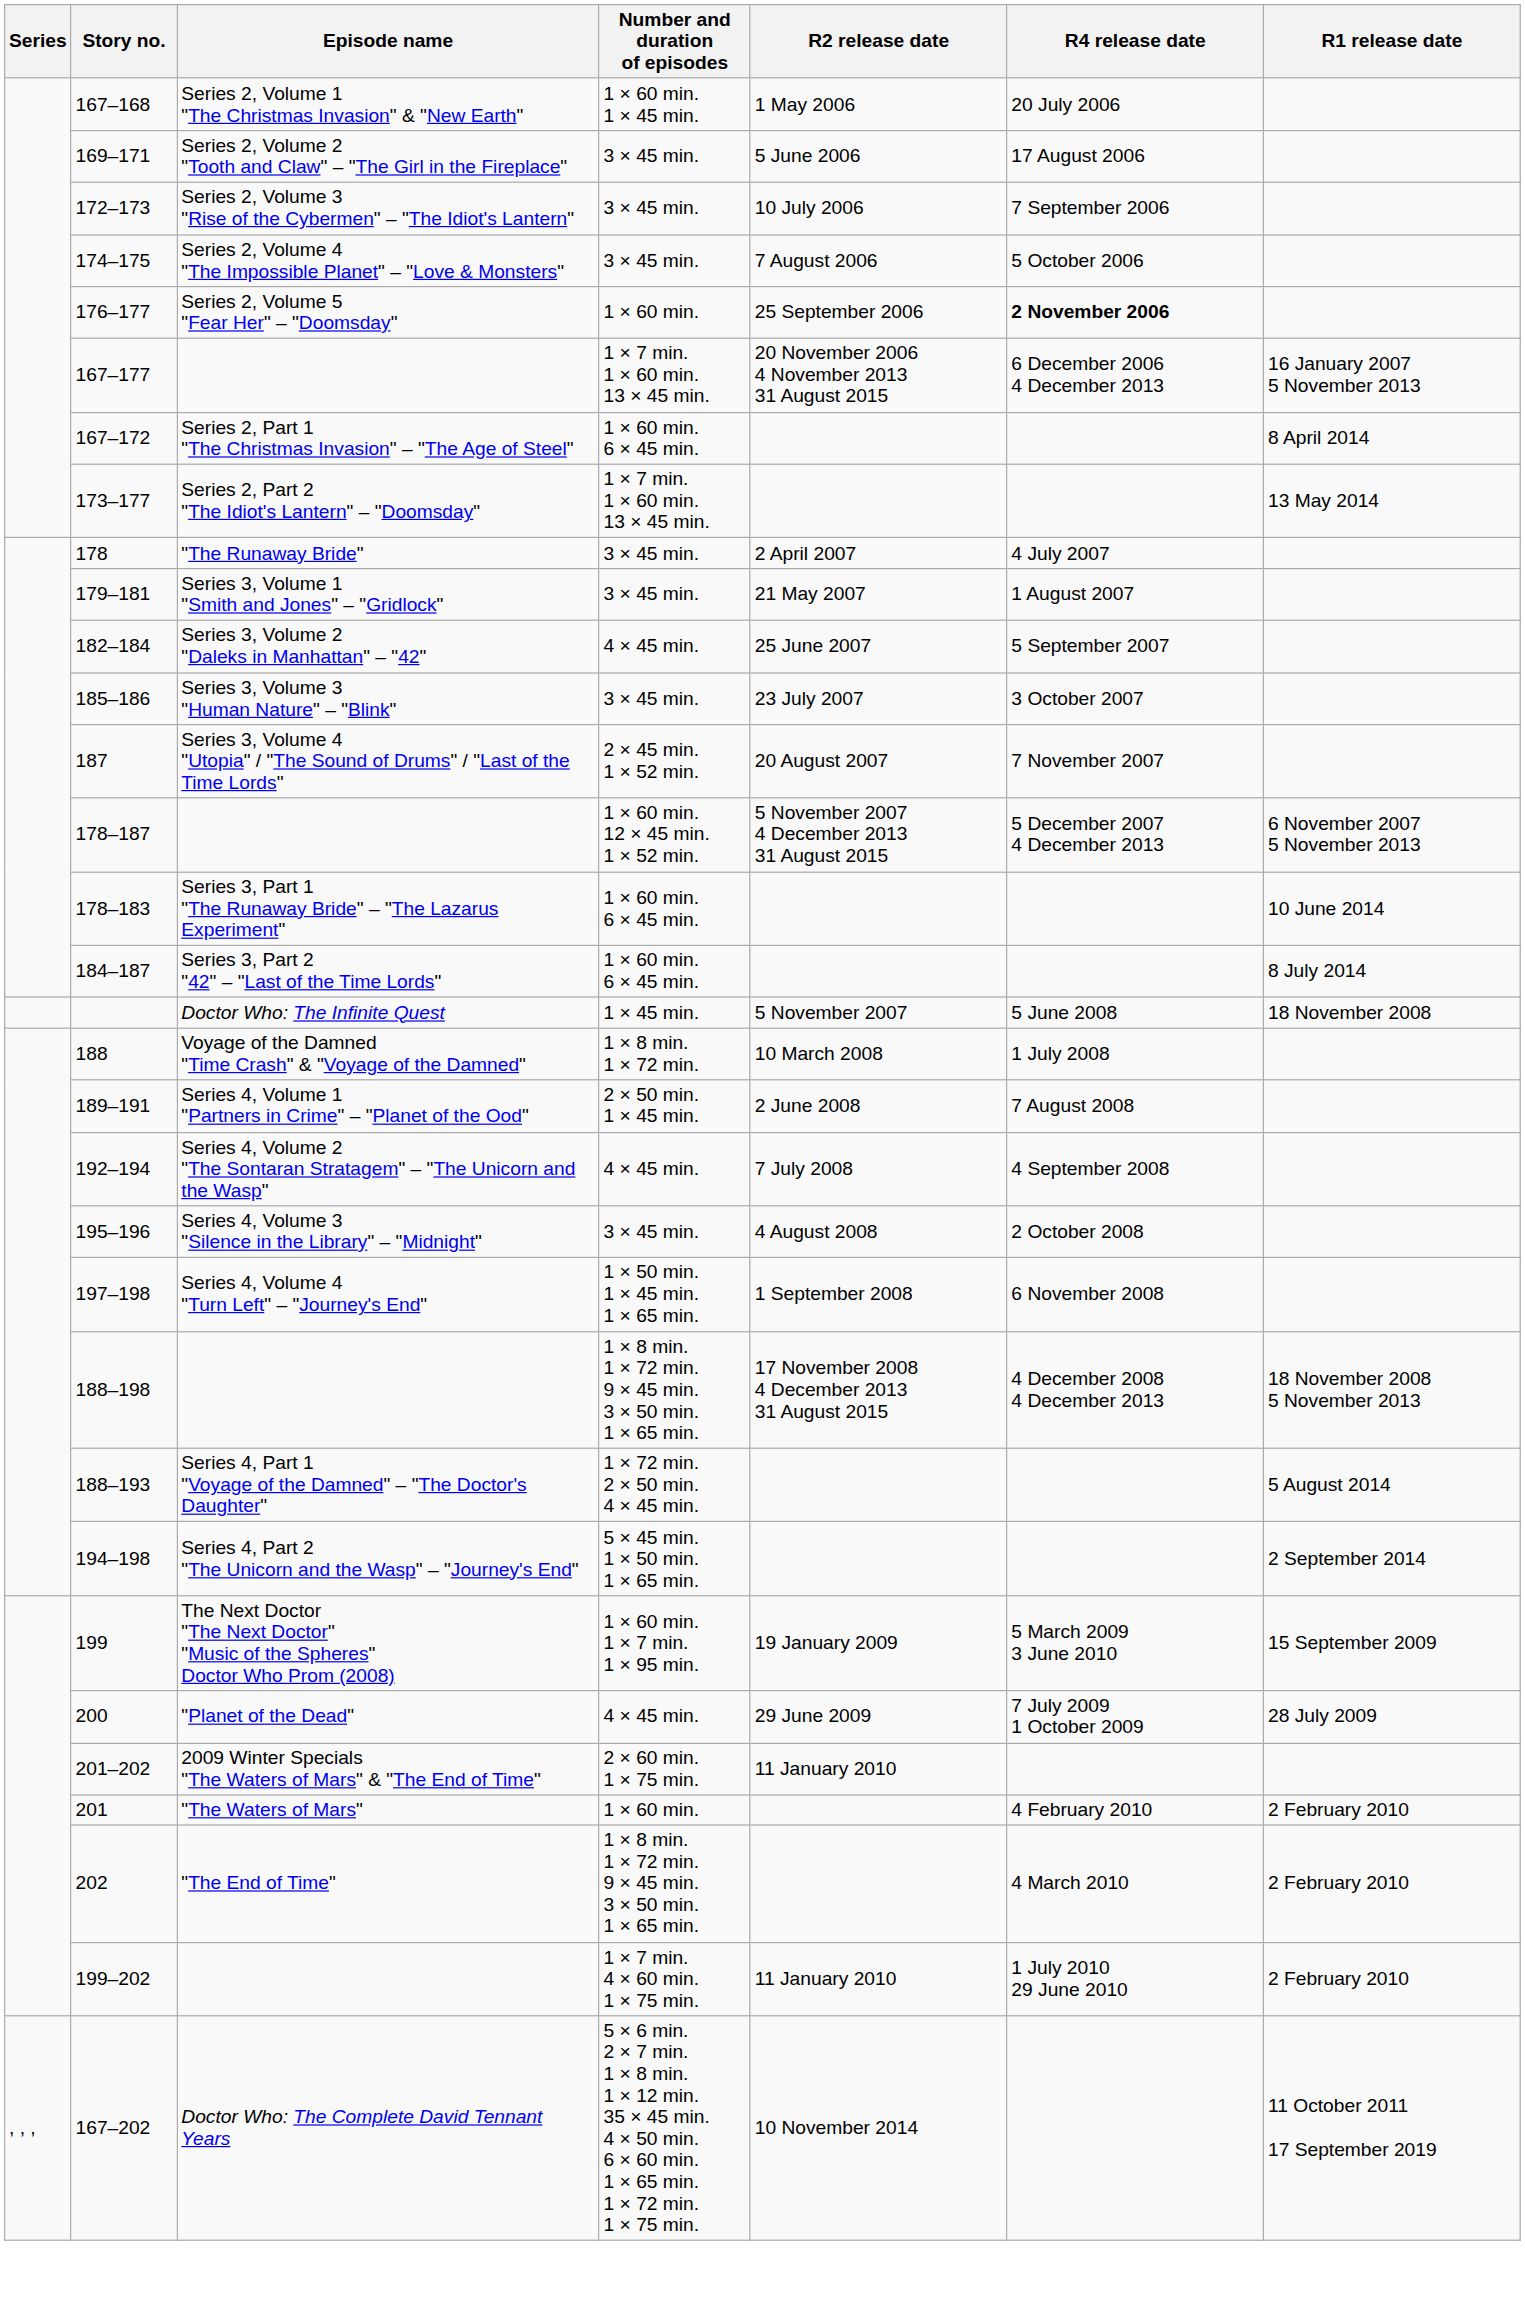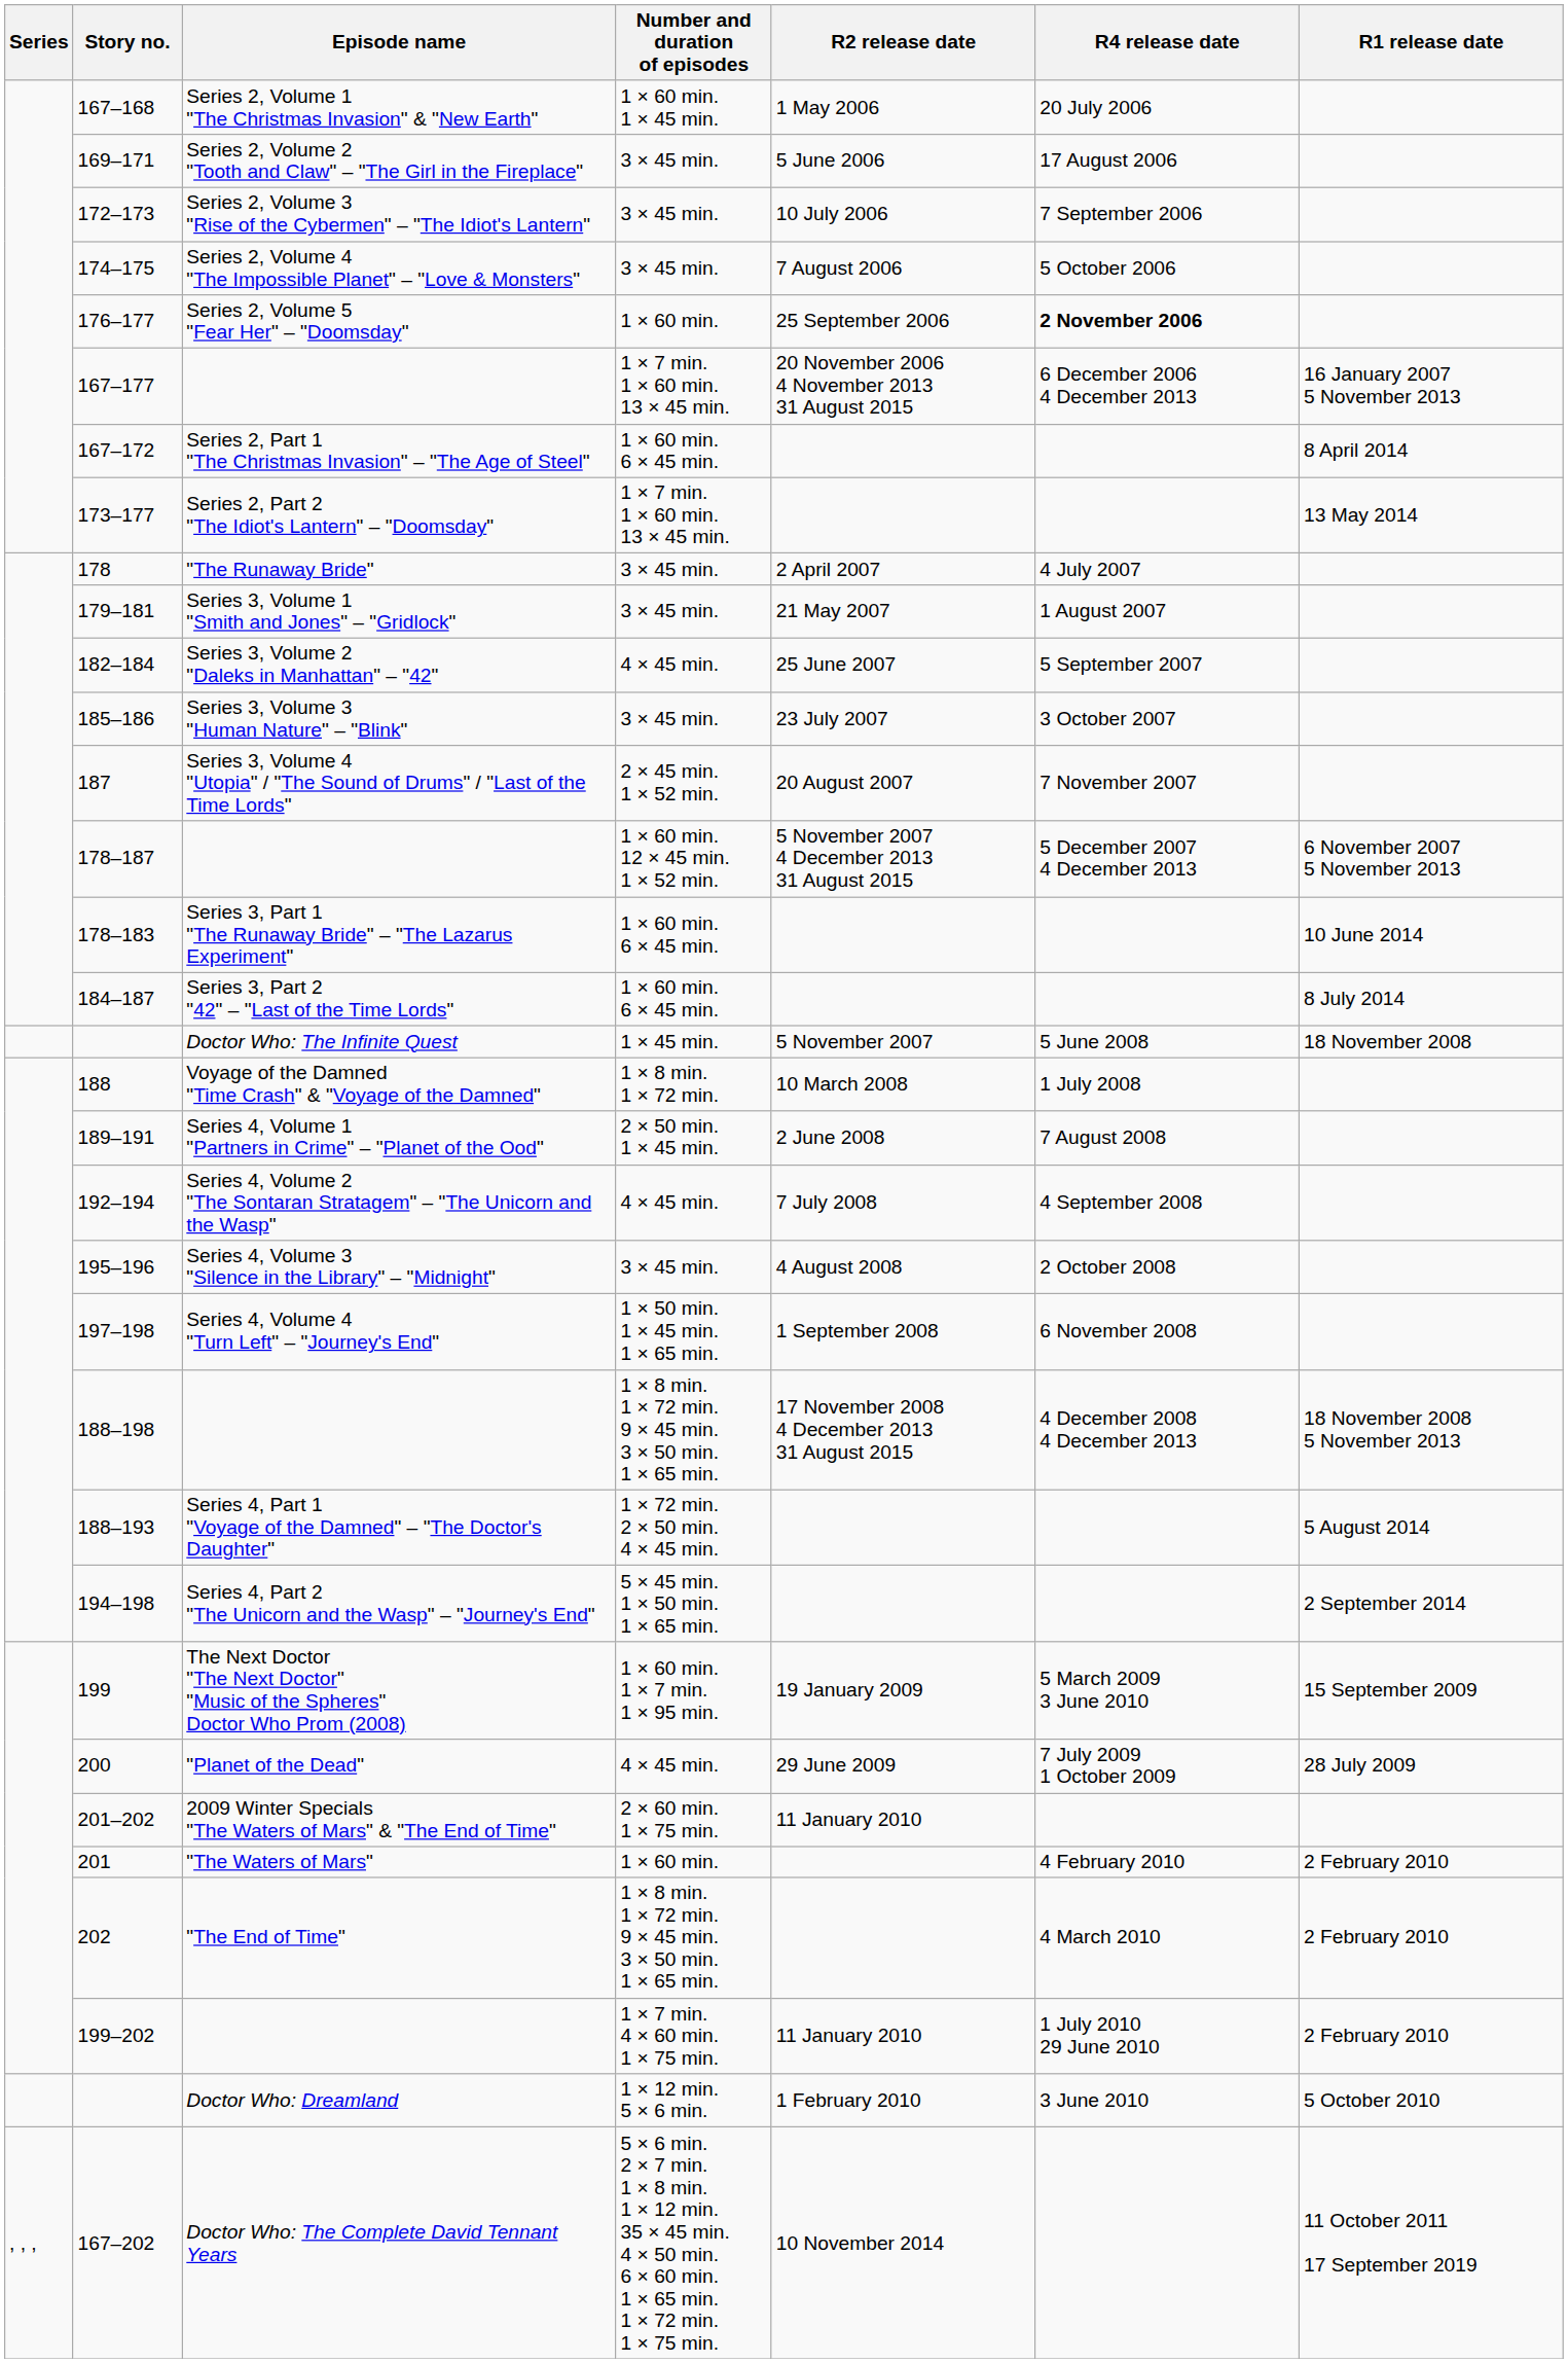 <table class="wikitable sortable" style="width:100%;">
 <tr>
 <th style="width:4%;">Series</th>
 <th style="width:7%;">Story no.</th>
 <th style="width:28%;">Episode name</th>
 <th style="width:10%;">Number and duration<br>of episodes</th>
 <th style="width:17%;">R2 release date</th>
 <th style="width:17%;">R4 release date</th>
 <th style="width:17%;">R1 release date</th>
 </tr>
 <tr>
 <td rowspan="8"></td>
 <td>167–168</td>
 <td> Series 2, Volume 1<br>"<a href='#'>The Christmas Invasion</a>" & "<a href='#'>New Earth</a>"</td>
 <td data-sort-value="105">1 × 60 min.<br>1 × 45 min.</td>
 <td data-sort-value="2006-05-01">1 May 2006</td>
 <td data-sort-value="2006-07-20">20 July 2006</td>
 <td></td>
 </tr>
 <tr>
 <td>169–171</td>
 <td> Series 2, Volume 2<br>"<a href='#'>Tooth and Claw</a>" – "<a href='#'>The Girl in the Fireplace</a>"</td>
 <td data-sort-value="135">3 × 45 min.</td>
 <td data-sort-value="2006-06-05">5 June 2006</td>
 <td data-sort-value="2006-08-17">17 August 2006</td>
 <td></td>
 </tr>
 <tr>
 <td>172–173</td>
 <td> Series 2, Volume 3<br>"<a href='#'>Rise of the Cybermen</a>" – "<a href='#'>The Idiot's Lantern</a>"</td>
 <td data-sort-value="135">3 × 45 min.</td>
 <td data-sort-value="2006-07-10">10 July 2006</td>
 <td data-sort-value="2006-09-07">7 September 2006</td>
 <td></td>
 </tr>
 <tr>
 <td>174–175</td>
 <td> Series 2, Volume 4<br>"<a href='#'>The Impossible Planet</a>" – "<a href='#'>Love & Monsters</a>"</td>
 <td data-sort-value="135">3 × 45 min.</td>
 <td data-sort-value="2006-08-07">7 August 2006</td>
 <td data-sort-value="2006-10-05">5 October 2006</td>
 <td></td>
 </tr>
 <tr>
 <td>176–177</td>
 <td> Series 2, Volume 5<br>"<a href='#'>Fear Her</a>" – "<a href='#'>Doomsday</a>"</td>
 <td data-sort-value="60">1 × 60 min.</td>
 <td data-sort-value="2006-09-25">25 September 2006</td>
 <td data-sort-value="2006-11-02"><strong>2 November 2006</strong></td>
 <td></td>
 </tr>
 <tr>
 <td>167–177</td>
 <td>  <br> </td>
 <td data-sort-value="652">1 × 7 min.<br>1 × 60 min.<br>13 × 45 min.</td>
 <td data-sort-value="2006-11-20">20 November 2006  <br>4 November 2013  <br>31 August 2015  </td>
 <td data-sort-value="2006-12-06">6 December 2006  <br>4 December 2013  </td>
 <td data-sort-value="2007-01-16">16 January 2007  <br>5 November 2013  </td>
 </tr>
 <tr>
 <td>167–172</td>
 <td> Series 2, Part 1<br>"<a href='#'>The Christmas Invasion</a>" – "<a href='#'>The Age of Steel</a>"</td>
 <td data-sort-value="330">1 × 60 min.<br>6 × 45 min.</td>
 <td></td>
 <td></td>
 <td data-sort-value="2014-04-08">8 April 2014</td>
 </tr>
 <tr>
 <td>173–177</td>
 <td> Series 2, Part 2<br>"<a href='#'>The Idiot's Lantern</a>" – "<a href='#'>Doomsday</a>"</td>
 <td data-sort-value="652">1 × 7 min.<br>1 × 60 min.<br>13 × 45 min.</td>
 <td></td>
 <td></td>
 <td data-sort-value="2014-05-13">13 May 2014</td>
 </tr>
 <tr>
 <td rowspan="8"></td>
 <td>178</td>
 <td> "<a href='#'>The Runaway Bride</a>"</td>
 <td data-sort-value="135">3 × 45 min.</td>
 <td data-sort-value="2007-04-02">2 April 2007</td>
 <td data-sort-value="2007-07-04">4 July 2007</td>
 <td></td>
 </tr>
 <tr>
 <td>179–181</td>
 <td> Series 3, Volume 1<br>"<a href='#'>Smith and Jones</a>" – "<a href='#'>Gridlock</a>"</td>
 <td data-sort-value="135">3 × 45 min.</td>
 <td data-sort-value="2007-05-21">21 May 2007</td>
 <td data-sort-value="2007-08-01">1 August 2007</td>
 <td></td>
 </tr>
 <tr>
 <td>182–184</td>
 <td> Series 3, Volume 2<br>"<a href='#'>Daleks in Manhattan</a>" – "<a href='#'>42</a>"</td>
 <td data-sort-value="180">4 × 45 min.</td>
 <td data-sort-value="2007-06-25">25 June 2007</td>
 <td data-sort-value="2007-09-05">5 September 2007</td>
 <td></td>
 </tr>
 <tr>
 <td>185–186</td>
 <td> Series 3, Volume 3<br>"<a href='#'>Human Nature</a>" – "<a href='#'>Blink</a>"</td>
 <td data-sort-value="135">3 × 45 min.</td>
 <td data-sort-value="2007-07-23">23 July 2007</td>
 <td data-sort-value="2007-10-03">3 October 2007</td>
 <td></td>
 </tr>
 <tr>
 <td>187</td>
 <td> Series 3, Volume 4<br>"<a href='#'>Utopia</a>" / "<a href='#'>The Sound of Drums</a>" / "<a href='#'>Last of the Time Lords</a>"</td>
 <td data-sort-value="142">2 × 45 min.<br>1 × 52 min.</td>
 <td data-sort-value="2007-08-20">20 August 2007</td>
 <td data-sort-value="2007-11-07">7 November 2007</td>
 <td></td>
 </tr>
 <tr>
 <td>178–187</td>
 <td>  <br> </td>
 <td data-sort-value="652">1 × 60 min.<br>12 × 45 min.<br>1 × 52 min.</td>
 <td data-sort-value="2007-11-05">5 November 2007  <br>4 December 2013  <br>31 August 2015  </td>
 <td data-sort-value="2007-12-05">5 December 2007  <br>4 December 2013  </td>
 <td data-sort-value="2007-11-06">6 November 2007  <br>5 November 2013  </td>
 </tr>
 <tr>
 <td>178–183</td>
 <td> Series 3, Part 1<br>"<a href='#'>The Runaway Bride</a>" – "<a href='#'>The Lazarus Experiment</a>"</td>
 <td data-sort-value="330">1 × 60 min.<br>6 × 45 min.</td>
 <td></td>
 <td></td>
 <td data-sort-value="2014-06-10">10 June 2014</td>
 </tr>
 <tr>
 <td>184–187</td>
 <td> Series 3, Part 2<br>"<a href='#'>42</a>" – "<a href='#'>Last of the Time Lords</a>"</td>
 <td data-sort-value="330">1 × 60 min.<br>6 × 45 min.</td>
 <td></td>
 <td></td>
 <td data-sort-value="2014-07-08">8 July 2014</td>
 </tr>
 <tr>
 <td></td>
 <td></td>
 <td><em>Doctor Who: <a href='#'>The Infinite Quest</a></em></td>
 <td data-sort-value="45">1 × 45 min.</td>
 <td data-sort-value="2007-11-05">5 November 2007</td>
 <td data-sort-value="2008-06-05">5 June 2008</td>
 <td data-sort-value="2008-11-18">18 November 2008</td>
 </tr>
 <tr>
 <td rowspan="8"></td>
 <td>188</td>
 <td> Voyage of the Damned<br>"<a href='#'>Time Crash</a>" & "<a href='#'>Voyage of the Damned</a>"</td>
 <td data-sort-value="80">1 × 8 min.<br>1 × 72 min.</td>
 <td data-sort-value="2008-03-10">10 March 2008</td>
 <td data-sort-value="2008-07-01">1 July 2008</td>
 <td></td>
 </tr>
 <tr>
 <td>189–191</td>
 <td> Series 4, Volume 1<br>"<a href='#'>Partners in Crime</a>" – "<a href='#'>Planet of the Ood</a>"</td>
 <td data-sort-value="145">2 × 50 min.<br>1 × 45 min.</td>
 <td data-sort-value="2008-06-02">2 June 2008</td>
 <td data-sort-value="2008-08-07">7 August 2008</td>
 <td></td>
 </tr>
 <tr>
 <td>192–194</td>
 <td> Series 4, Volume 2<br>"<a href='#'>The Sontaran Stratagem</a>" – "<a href='#'>The Unicorn and the Wasp</a>"</td>
 <td data-sort-value="180">4 × 45 min.</td>
 <td data-sort-value="2008-07-07">7 July 2008</td>
 <td data-sort-value="2008-09-04">4 September 2008</td>
 <td></td>
 </tr>
 <tr>
 <td>195–196</td>
 <td> Series 4, Volume 3<br>"<a href='#'>Silence in the Library</a>" – "<a href='#'>Midnight</a>"</td>
 <td data-sort-value="135">3 × 45 min.</td>
 <td data-sort-value="2008-08-04">4 August 2008</td>
 <td data-sort-value="2008-10-02">2 October 2008</td>
 <td></td>
 </tr>
 <tr>
 <td>197–198</td>
 <td> Series 4, Volume 4<br>"<a href='#'>Turn Left</a>" – "<a href='#'>Journey's End</a>"</td>
 <td data-sort-value="160">1 × 50 min.<br>1 × 45 min.<br>1 × 65 min.</td>
 <td data-sort-value="2008-09-01">1 September 2008</td>
 <td data-sort-value="2008-11-06">6 November 2008</td>
 <td></td>
 </tr>
 <tr>
 <td>188–198</td>
 <td>  <br> </td>
 <td data-sort-value="700">1 × 8 min.<br>1 × 72 min.<br>9 × 45 min.<br>3 × 50 min.<br>1 × 65 min.<br></td>
 <td data-sort-value="2008-11-17">17 November 2008  <br>4 December 2013  <br>31 August 2015  </td>
 <td data-sort-value="2008-12-04">4 December 2008  <br>4 December 2013  </td>
 <td data-sort-value="2008-11-18">18 November 2008  <br>5 November 2013  </td>
 </tr>
 <tr>
 <td>188–193</td>
 <td> Series 4, Part 1<br>"<a href='#'>Voyage of the Damned</a>" – "<a href='#'>The Doctor's Daughter</a>"</td>
 <td data-sort-value="352">1 × 72 min.<br>2 × 50 min.<br>4 × 45 min.</td>
 <td></td>
 <td></td>
 <td data-sort-value="2014-08-05">5 August 2014</td>
 </tr>
 <tr>
 <td>194–198</td>
 <td> Series 4, Part 2<br>"<a href='#'>The Unicorn and the Wasp</a>" – "<a href='#'>Journey's End</a>"</td>
 <td data-sort-value="340">5 × 45 min.<br>1 × 50 min.<br>1 × 65 min.</td>
 <td></td>
 <td></td>
 <td data-sort-value="2014-09-02">2 September 2014</td>
 </tr>
 <tr>
 <td rowspan="6"></td>
 <td>199</td>
 <td> The Next Doctor<br>"<a href='#'>The Next Doctor</a>"<br>"<a href='#'>Music of the Spheres</a>"<br><a href='#'>Doctor Who Prom (2008)</a></td>
 <td data-sort-value="162">1 × 60 min.<br>1 × 7 min.<br>1 × 95 min.</td>
 <td data-sort-value="2009-01-19">19 January 2009</td>
 <td data-sort-value="2009-03-05">5 March 2009  <br>3 June 2010  </td>
 <td data-sort-value="2009-09-15">15 September 2009</td>
 </tr>
 <tr>
 <td>200</td>
 <td> "<a href='#'>Planet of the Dead</a>"</td>
 <td data-sort-value="180">4 × 45 min.</td>
 <td data-sort-value="2009-06-29">29 June 2009<br>  </td>
 <td data-sort-value="2009-07-07">7 July 2009  <br>1 October 2009  </td>
 <td data-sort-value="2009-07-28">28 July 2009<br>  </td>
 </tr>
 <tr>
 <td>201–202</td>
 <td> 2009 Winter Specials<br>"<a href='#'>The Waters of Mars</a>" & "<a href='#'>The End of Time</a>"</td>
 <td data-sort-value="195">2 × 60 min.<br>1 × 75 min.</td>
 <td data-sort-value="2010-01-11">11 January 2010</td>
 <td></td>
 <td></td>
 </tr>
 <tr>
 <td>201</td>
 <td> "<a href='#'>The Waters of Mars</a>"</td>
 <td data-sort-value="60">1 × 60 min.</td>
 <td></td>
 <td data-sort-value="2010-02-04">4 February 2010<br>  </td>
 <td data-sort-value="2010-02-02">2 February 2010<br>  </td>
 </tr>
 <tr>
 <td>202</td>
 <td> "<a href='#'>The End of Time</a>"</td>
 <td data-sort-value="700">1 × 8 min.<br>1 × 72 min.<br>9 × 45 min.<br>3 × 50 min.<br>1 × 65 min.<br></td>
 <td></td>
 <td data-sort-value="2010-03-04">4 March 2010<br>  </td>
 <td data-sort-value="2010-02-02">2 February 2010<br>  </td>
 </tr>
 <tr>
 <td>199–202</td>
 <td>  <br> </td>
 <td data-sort-value="322">1 × 7 min.<br>4 × 60 min.<br>1 × 75 min.</td>
 <td data-sort-value="2010-01-11">11 January 2010<br>  </td>
 <td data-sort-value="2010-07-01">1 July 2010  <br>29 June 2010  </td>
 <td data-sort-value="2010-02-02">2 February 2010<br>  </td>
 </tr>
 <tr>
+<td></td>
+<td></td>
+<td><em>Doctor Who: <a href='#'>Dreamland</a></em></td>
+<td data-sort-value="42">1 × 12 min.<br>5 × 6 min.</td>
+<td data-sort-value="2010-02-01">1 February 2010</td>
+<td data-sort-value="2010-06-03">3 June 2010</td>
+<td data-sort-value="2010-10-05">5 October 2010</td>
+</tr>
+<tr>
 <td>, , ,<br></td>
 <td>167–202</td>
 <td><em>Doctor Who: <a href='#'>The Complete David Tennant Years</a></em></td>
 <td data-sort-value="2411">5 × 6 min.<br>2 × 7 min.<br>1 × 8 min.<br>1 × 12 min.<br>35 × 45 min.<br>4 × 50 min.<br>6 × 60 min.<br>1 × 65 min.<br>1 × 72 min.<br>1 × 75 min.</td>
 <td data-sort-value="2014-11-10">10 November 2014</td>
 <td></td>
 <td data-sort-value="2011-10-11">11 October 2011<br>  <br>17 September 2019<br>  </td>
 </tr>
 </table>
